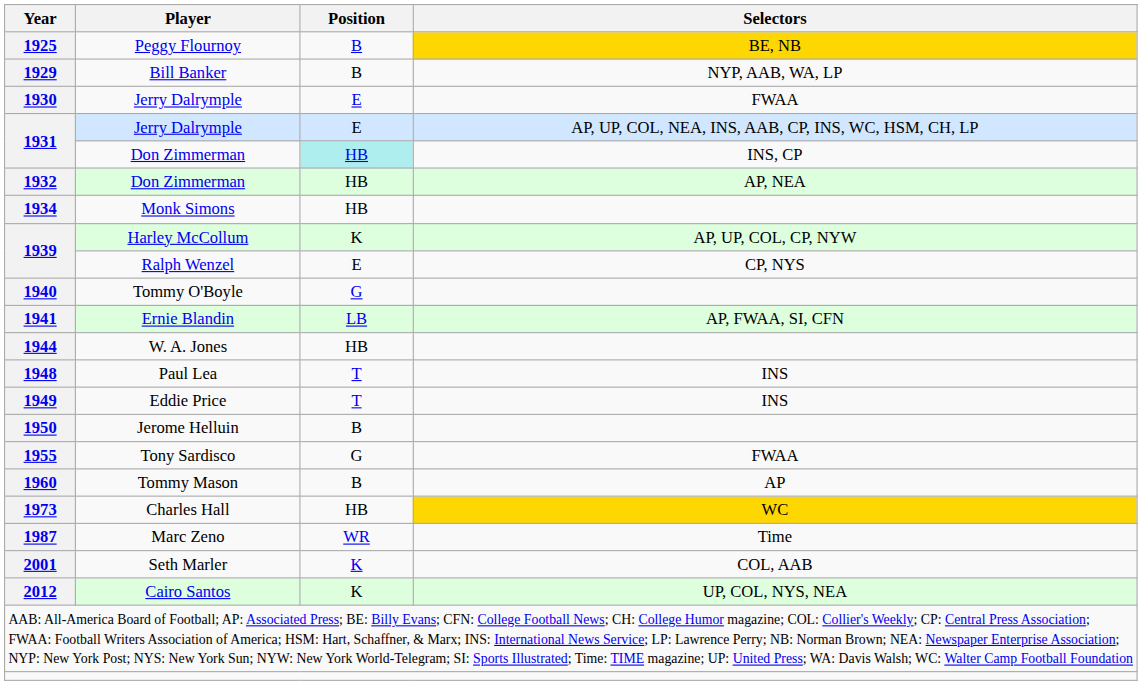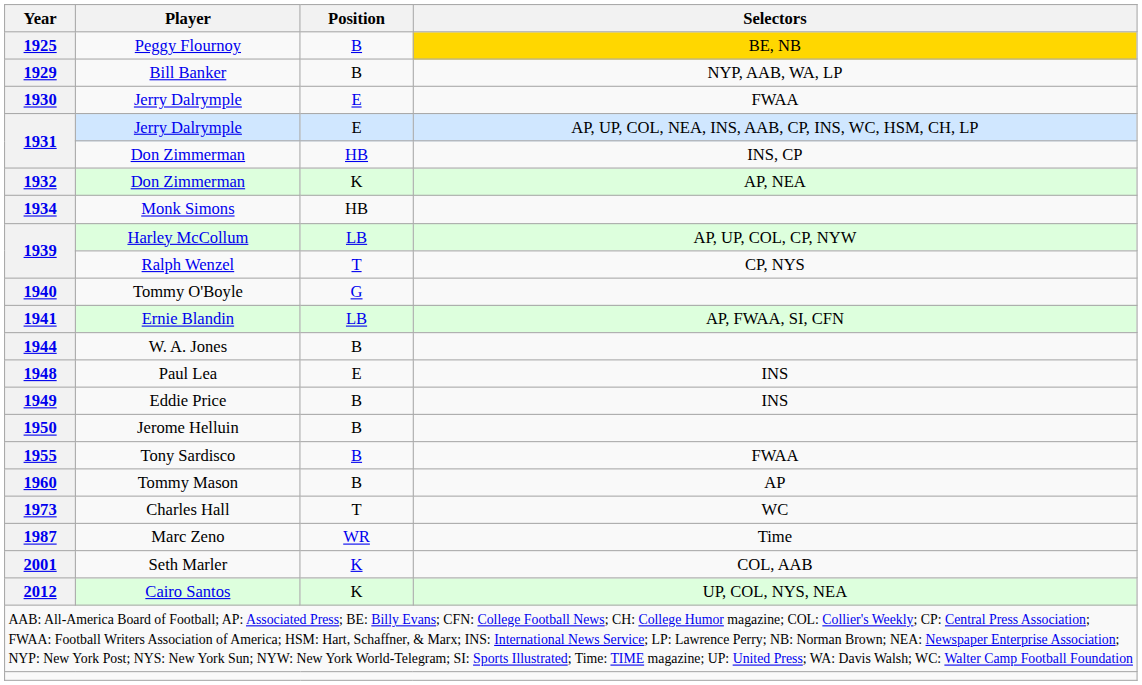 <table class="wikitable sortable" style="font-size:95%">
 <tr>
 <th>Year</th>
 <th>Player</th>
 <th>Position</th>
 <th>Selectors</th>
 </tr>
 <tr align="center">
 <th><a href='#'>1925</a></th>
 <td><a href='#'>Peggy Flournoy</a></td>
 <td><a href='#'>B</a></td>
 <td style="background: gold;">BE, NB</td>
 </tr>
 <tr align="center">
 <th><a href='#'>1929</a></th>
 <td><a href='#'>Bill Banker</a></td>
 <td>B</td>
 <td>NYP, AAB, WA, LP</td>
 </tr>
 <tr align="center">
 <th><a href='#'>1930</a></th>
 <td><a href='#'>Jerry Dalrymple</a></td>
 <td><a href='#'>E</a></td>
 <td>FWAA</td>
 </tr>
 <tr align="center">
 <th rowspan=2><a href='#'>1931</a></th>
 <td bgcolor="#D0E7FF"><a href='#'>Jerry Dalrymple</a></td>
 <td bgcolor="#D0E7FF">E</td>
 <td bgcolor="#D0E7FF">AP, UP, COL, NEA, INS, AAB, CP, INS, WC, HSM, CH, LP</td>
 </tr>
 <tr align="center">
 <td><a href='#'>Don Zimmerman</a></td>
-<td style="background: paleturquoise;"><a href='#'>HB</a></td>
+<td><a href='#'>HB</a></td>
 <td>INS, CP</td>
 </tr>
 <tr align="center">
 <th><a href='#'>1932</a></th>
 <td bgcolor="#DDFFDD"><a href='#'>Don Zimmerman</a></td>
-<td bgcolor="#DDFFDD">HB</td>
+<td bgcolor="#DDFFDD">K</td>
 <td bgcolor="#DDFFDD">AP, NEA</td>
 </tr>
 <tr align="center">
 <th><a href='#'>1934</a></th>
 <td><a href='#'>Monk Simons</a></td>
 <td>HB</td>
 <td></td>
 </tr>
 <tr align="center">
 <th rowspan=2><a href='#'>1939</a></th>
 <td bgcolor="#DDFFDD"><a href='#'>Harley McCollum</a></td>
-<td bgcolor="#DDFFDD">K</td>
+<td bgcolor="#DDFFDD"><a href='#'>LB</a></td>
 <td bgcolor="#DDFFDD">AP, UP, COL, CP, NYW</td>
 </tr>
 <tr align="center">
 <td><a href='#'>Ralph Wenzel</a></td>
-<td>E</td>
+<td><a href='#'>T</a></td>
 <td>CP, NYS</td>
 </tr>
 <tr align="center">
 <th><a href='#'>1940</a></th>
 <td>Tommy O'Boyle</td>
 <td><a href='#'>G</a></td>
 <td></td>
 </tr>
 <tr align="center">
 <th><a href='#'>1941</a></th>
 <td bgcolor="#DDFFDD"><a href='#'>Ernie Blandin</a></td>
 <td bgcolor="#DDFFDD"><a href='#'>LB</a></td>
 <td bgcolor="#DDFFDD">AP, FWAA, SI, CFN</td>
 </tr>
 <tr align="center">
 <th><a href='#'>1944</a></th>
 <td>W. A. Jones</td>
-<td>HB</td>
+<td>B</td>
 <td></td>
 </tr>
 <tr align="center">
 <th><a href='#'>1948</a></th>
 <td>Paul Lea</td>
-<td><a href='#'>T</a></td>
+<td>E</td>
 <td>INS</td>
 </tr>
 <tr align="center">
 <th><a href='#'>1949</a></th>
 <td>Eddie Price</td>
-<td><a href='#'>T</a></td>
+<td>B</td>
 <td>INS</td>
 </tr>
 <tr align="center">
 <th><a href='#'>1950</a></th>
 <td>Jerome Helluin</td>
 <td>B</td>
 <td></td>
 </tr>
 <tr align="center">
 <th><a href='#'>1955</a></th>
 <td>Tony Sardisco</td>
-<td>G</td>
+<td><a href='#'>B</a></td>
 <td>FWAA</td>
 </tr>
 <tr align="center">
 <th><a href='#'>1960</a></th>
 <td>Tommy Mason</td>
 <td>B</td>
 <td>AP</td>
 </tr>
 <tr align="center">
 <th><a href='#'>1973</a></th>
 <td>Charles Hall</td>
-<td>HB</td>
-<td style="background: gold;">WC</td>
+<td>T</td>
+<td>WC</td>
 </tr>
 <tr align="center">
 <th><a href='#'>1987</a></th>
 <td>Marc Zeno</td>
 <td><a href='#'>WR</a></td>
 <td>Time</td>
 </tr>
 <tr align="center">
 <th><a href='#'>2001</a></th>
 <td>Seth Marler</td>
 <td><a href='#'>K</a></td>
 <td>COL, AAB</td>
 </tr>
 <tr align="center">
 <th><a href='#'>2012</a></th>
 <td bgcolor="#DDFFDD"><a href='#'>Cairo Santos</a></td>
 <td bgcolor="#DDFFDD">K</td>
 <td bgcolor="#DDFFDD">UP, COL, NYS, NEA</td>
 </tr>
 <tr>
 <td class="sortbottom" colspan="4"><small>AAB: All-America Board of Football; AP: <a href='#'>Associated Press</a>; BE: <a href='#'>Billy Evans</a>; CFN: <a href='#'>College Football News</a>; CH: <a href='#'>College Humor</a> magazine; COL: <a href='#'>Collier's Weekly</a>; CP: <a href='#'>Central Press Association</a>;<br>FWAA: Football Writers Association of America; HSM: Hart, Schaffner, & Marx; INS: <a href='#'>International News Service</a>; LP: Lawrence Perry; NB: Norman Brown; NEA: <a href='#'>Newspaper Enterprise Association</a>;<br>NYP: New York Post; NYS: New York Sun; NYW: New York World-Telegram; SI: <a href='#'>Sports Illustrated</a>; Time: <a href='#'>TIME</a> magazine; UP: <a href='#'>United Press</a>; WA: Davis Walsh; WC: <a href='#'>Walter Camp Football Foundation</a></small></td>
 </tr>
 <tr>
 <td class="sortbottom" colspan="4">  </td>
 </tr>
 </table>
